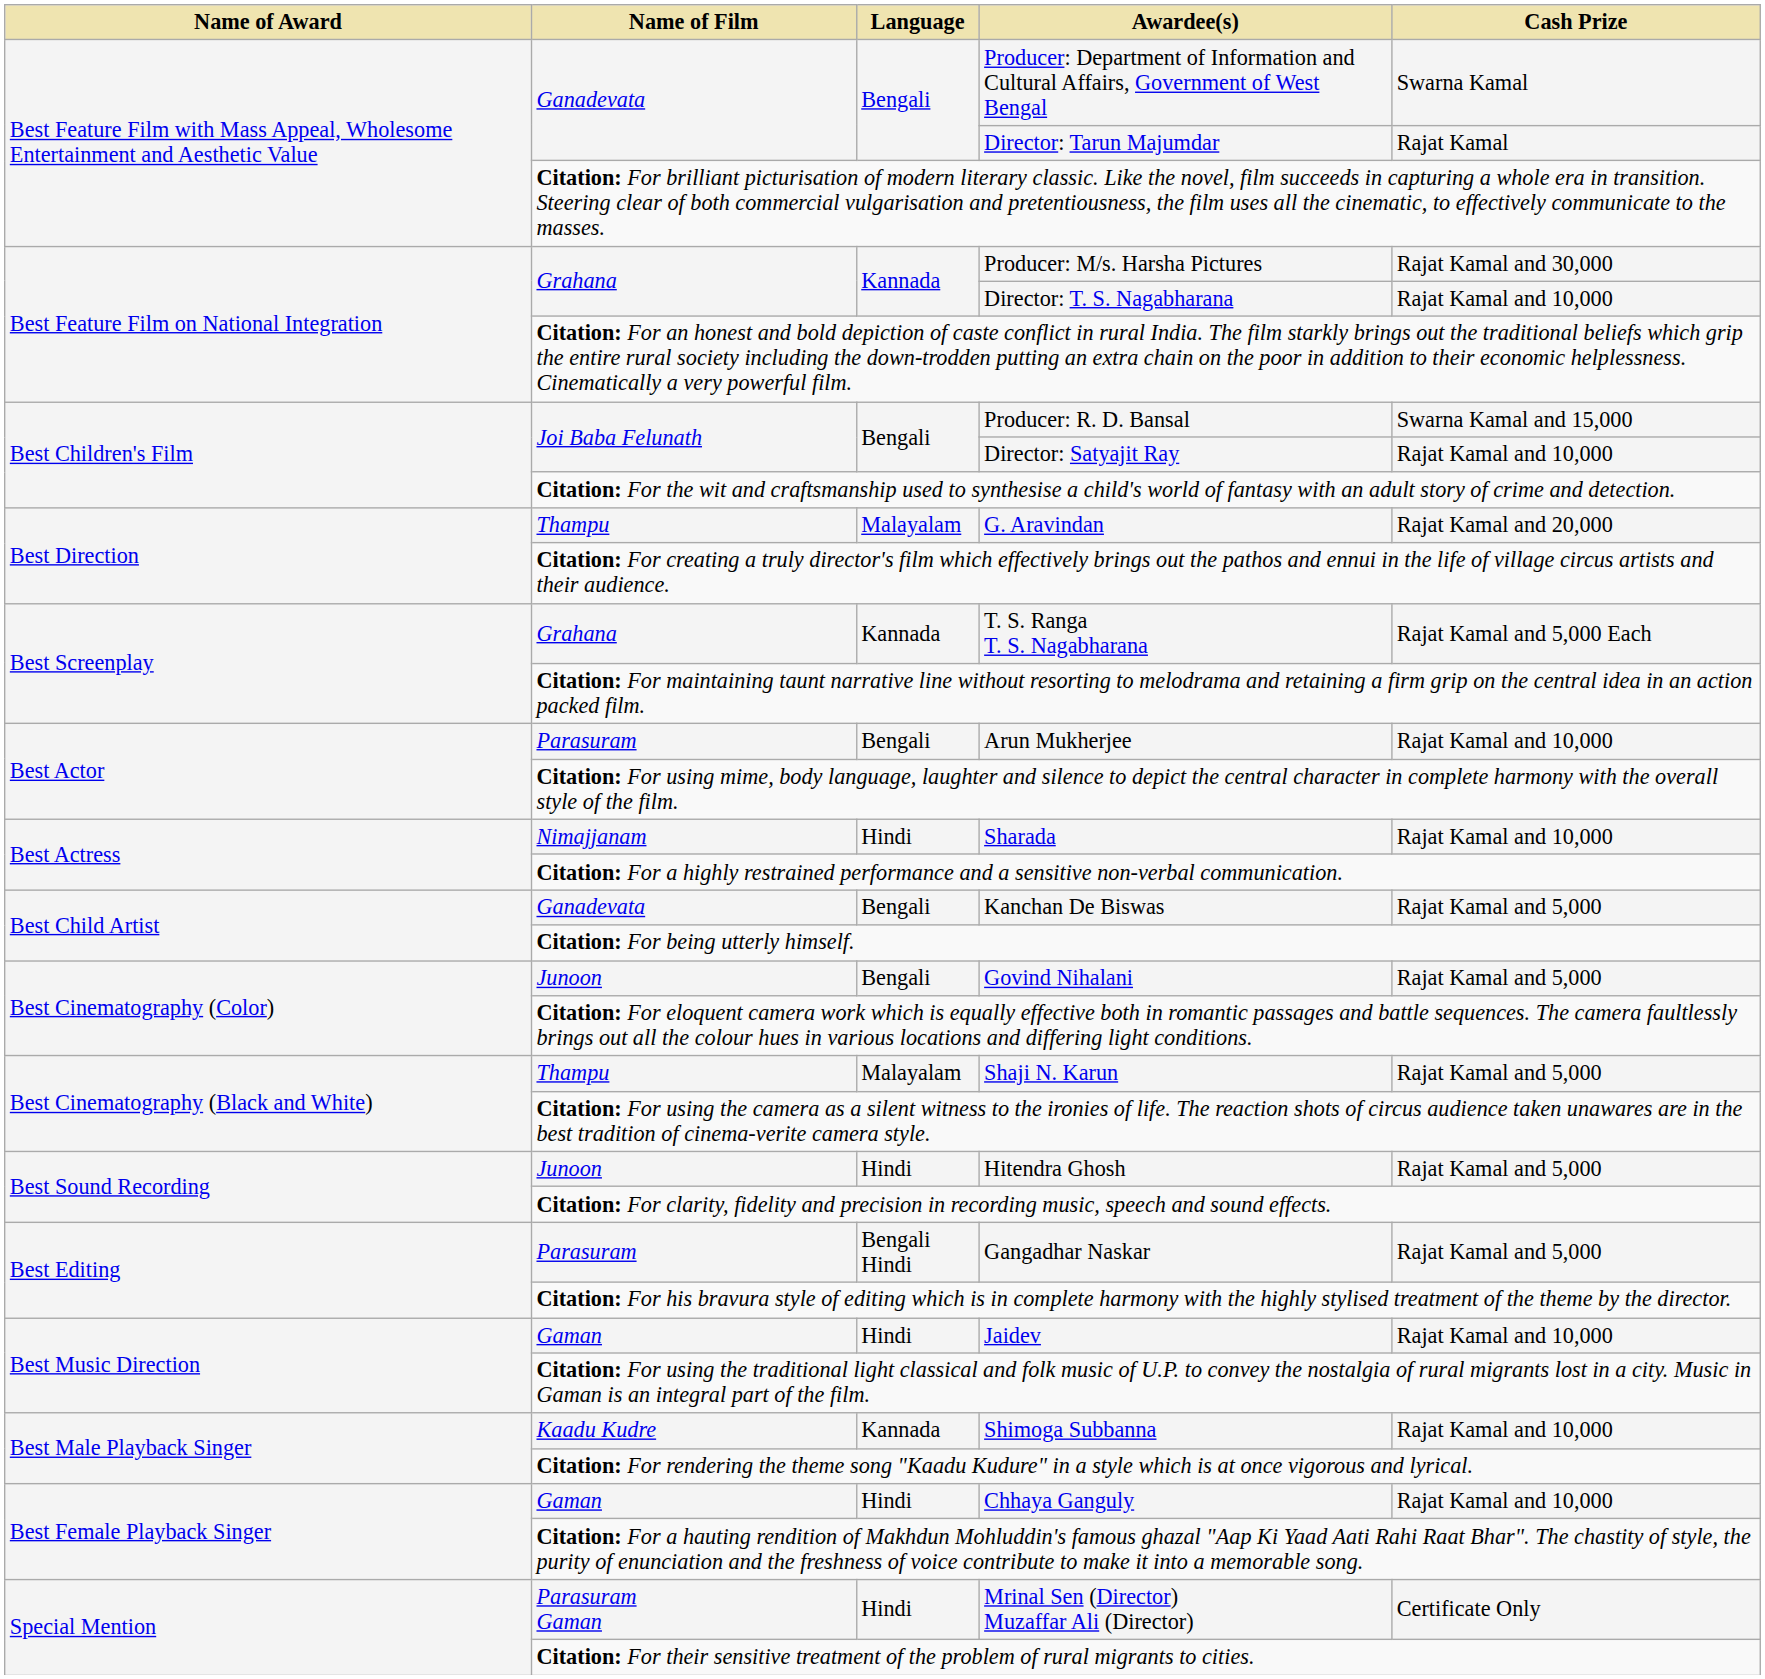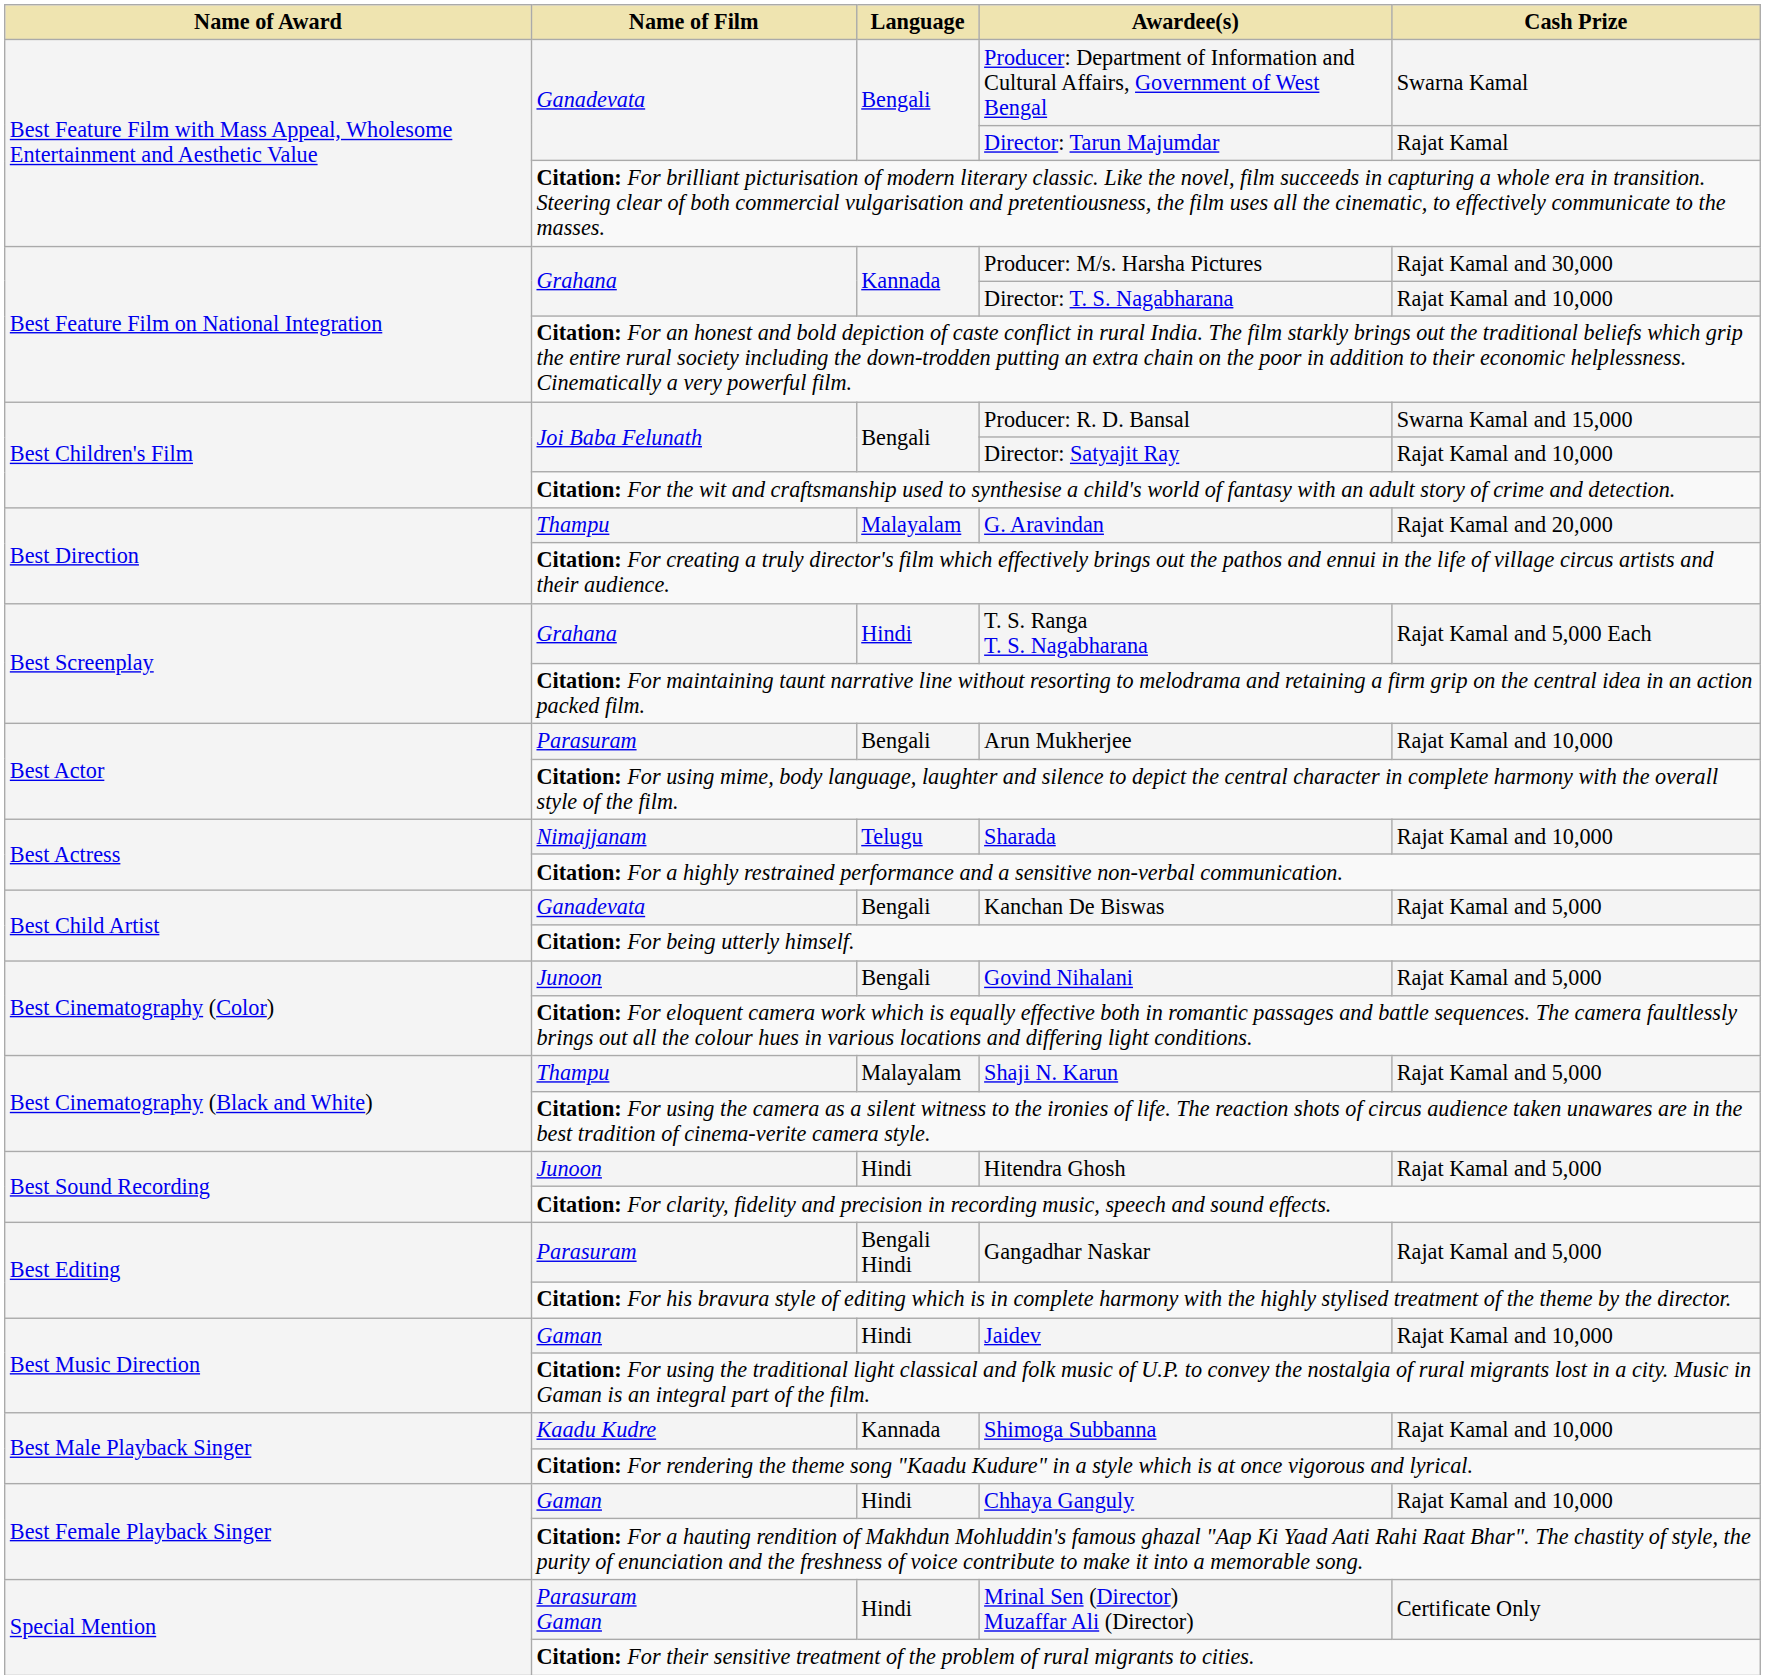 <table class="wikitable" style="width:100%;">
 <tr>
 <th style="background-color:#EFE4B0;width:30%;">Name of Award</th>
 <th style="background-color:#EFE4B0;width:18.5%;">Name of Film</th>
 <th style="background-color:#EFE4B0;width:7%;">Language</th>
 <th style="background-color:#EFE4B0;width:23.5%;">Awardee(s)</th>
 <th style="background-color:#EFE4B0;width:21%;">Cash Prize</th>
 </tr>
 <tr style="background-color:#F4F4F4">
 <td rowspan="3"><a href='#'>Best Feature Film with Mass Appeal, Wholesome Entertainment and Aesthetic Value</a></td>
 <td rowspan="2"><em><a href='#'>Ganadevata</a></em></td>
 <td rowspan="2"><a href='#'>Bengali</a></td>
 <td><a href='#'>Producer</a>: Department of Information and Cultural Affairs, <a href='#'>Government of West Bengal</a></td>
 <td>Swarna Kamal</td>
 </tr>
 <tr style="background-color:#F4F4F4">
 <td><a href='#'>Director</a>: <a href='#'>Tarun Majumdar</a></td>
 <td>Rajat Kamal</td>
 </tr>
 <tr style="background-color:#F9F9F9">
 <td colspan="4"><strong>Citation:</strong> <em>For brilliant picturisation of modern literary classic. Like the novel, film succeeds in capturing a whole era in transition. Steering clear of both commercial vulgarisation and pretentiousness, the film uses all the cinematic, to effectively communicate to the masses.</em></td>
 </tr>
 <tr style="background-color:#F4F4F4">
 <td rowspan="3"><a href='#'>Best Feature Film on National Integration</a></td>
 <td rowspan="2"><em><a href='#'>Grahana</a></em></td>
 <td rowspan="2"><a href='#'>Kannada</a></td>
 <td>Producer: M/s. Harsha Pictures</td>
 <td>Rajat Kamal and 30,000</td>
 </tr>
 <tr style="background-color:#F4F4F4">
 <td>Director: <a href='#'>T. S. Nagabharana</a></td>
 <td>Rajat Kamal and 10,000</td>
 </tr>
 <tr style="background-color:#F9F9F9">
 <td colspan="4"><strong>Citation:</strong> <em>For an honest and bold depiction of caste conflict in rural India. The film starkly brings out the traditional beliefs which grip the entire rural society including the down-trodden putting an extra chain on the poor in addition to their economic helplessness. Cinematically a very powerful film.</em></td>
 </tr>
 <tr style="background-color:#F4F4F4">
 <td rowspan="3"><a href='#'>Best Children's Film</a></td>
 <td rowspan="2"><em><a href='#'>Joi Baba Felunath</a></em></td>
 <td rowspan="2">Bengali</td>
 <td>Producer: R. D. Bansal</td>
 <td>Swarna Kamal and 15,000</td>
 </tr>
 <tr style="background-color:#F4F4F4">
 <td>Director: <a href='#'>Satyajit Ray</a></td>
 <td>Rajat Kamal and 10,000</td>
 </tr>
 <tr style="background-color:#F9F9F9">
 <td colspan="4"><strong>Citation:</strong> <em>For the wit and craftsmanship used to synthesise a child's world of fantasy with an adult story of crime and detection.</em></td>
 </tr>
 <tr style="background-color:#F4F4F4">
 <td rowspan="2"><a href='#'>Best Direction</a></td>
 <td><em><a href='#'>Thampu</a></em></td>
 <td><a href='#'>Malayalam</a></td>
 <td><a href='#'>G. Aravindan</a></td>
 <td>Rajat Kamal and 20,000</td>
 </tr>
 <tr style="background-color:#F9F9F9">
 <td colspan="4"><strong>Citation:</strong> <em>For creating a truly director's film which effectively brings out the pathos and ennui in the life of village circus artists and their audience.</em></td>
 </tr>
 <tr style="background-color:#F4F4F4">
 <td rowspan="2"><a href='#'>Best Screenplay</a></td>
 <td><em><a href='#'>Grahana</a></em></td>
-<td>Kannada</td>
+<td><a href='#'>Hindi</a></td>
 <td>T. S. Ranga<br><a href='#'>T. S. Nagabharana</a></td>
 <td>Rajat Kamal and 5,000 Each</td>
 </tr>
 <tr style="background-color:#F9F9F9">
 <td colspan="4"><strong>Citation:</strong> <em>For maintaining taunt narrative line without resorting to melodrama and retaining a firm grip on the central idea in an action packed film.</em></td>
 </tr>
 <tr style="background-color:#F4F4F4">
 <td rowspan="2"><a href='#'>Best Actor</a></td>
 <td><em><a href='#'>Parasuram</a></em></td>
 <td>Bengali</td>
 <td>Arun Mukherjee</td>
 <td>Rajat Kamal and 10,000</td>
 </tr>
 <tr style="background-color:#F9F9F9">
 <td colspan="4"><strong>Citation:</strong> <em>For using mime, body language, laughter and silence to depict the central character in complete harmony with the overall style of the film.</em></td>
 </tr>
 <tr style="background-color:#F4F4F4">
 <td rowspan="2"><a href='#'>Best Actress</a></td>
 <td><em><a href='#'>Nimajjanam</a></em></td>
-<td>Hindi</td>
+<td><a href='#'>Telugu</a></td>
 <td><a href='#'>Sharada</a></td>
 <td>Rajat Kamal and 10,000</td>
 </tr>
 <tr style="background-color:#F9F9F9">
 <td colspan="4"><strong>Citation:</strong> <em>For a highly restrained performance and a sensitive non-verbal communication.</em></td>
 </tr>
 <tr style="background-color:#F4F4F4">
 <td rowspan="2"><a href='#'>Best Child Artist</a></td>
 <td><em><a href='#'>Ganadevata</a></em></td>
 <td>Bengali</td>
 <td>Kanchan De Biswas</td>
 <td>Rajat Kamal and 5,000</td>
 </tr>
 <tr style="background-color:#F9F9F9">
 <td colspan="4"><strong>Citation:</strong> <em>For being utterly himself.</em></td>
 </tr>
 <tr style="background-color:#F4F4F4">
 <td rowspan="2"><a href='#'>Best Cinematography</a> (<a href='#'>Color</a>)</td>
 <td><em><a href='#'>Junoon</a></em></td>
 <td>Bengali</td>
 <td><a href='#'>Govind Nihalani</a></td>
 <td>Rajat Kamal and 5,000</td>
 </tr>
 <tr style="background-color:#F9F9F9">
 <td colspan="4"><strong>Citation:</strong> <em>For eloquent camera work which is equally effective both in romantic passages and battle sequences. The camera faultlessly brings out all the colour hues in various locations and differing light conditions.</em></td>
 </tr>
 <tr style="background-color:#F4F4F4">
 <td rowspan="2"><a href='#'>Best Cinematography</a> (<a href='#'>Black and White</a>)</td>
 <td><em><a href='#'>Thampu</a></em></td>
 <td>Malayalam</td>
 <td><a href='#'>Shaji N. Karun</a></td>
 <td>Rajat Kamal and 5,000</td>
 </tr>
 <tr style="background-color:#F9F9F9">
 <td colspan="4"><strong>Citation:</strong> <em>For using the camera as a silent witness to the ironies of life. The reaction shots of circus audience taken unawares are in the best tradition of cinema-verite camera style.</em></td>
 </tr>
 <tr style="background-color:#F4F4F4">
 <td rowspan="2"><a href='#'>Best Sound Recording</a></td>
 <td><em><a href='#'>Junoon</a></em></td>
 <td>Hindi</td>
 <td>Hitendra Ghosh</td>
 <td>Rajat Kamal and 5,000</td>
 </tr>
 <tr style="background-color:#F9F9F9">
 <td colspan="4"><strong>Citation:</strong> <em>For clarity, fidelity and precision in recording music, speech and sound effects.</em></td>
 </tr>
 <tr style="background-color:#F4F4F4">
 <td rowspan="2"><a href='#'>Best Editing</a></td>
 <td><em><a href='#'>Parasuram</a></em></td>
 <td>Bengali<br>Hindi</td>
 <td>Gangadhar Naskar</td>
 <td>Rajat Kamal and 5,000</td>
 </tr>
 <tr style="background-color:#F9F9F9">
 <td colspan="4"><strong>Citation:</strong> <em>For his bravura style of editing which is in complete harmony with the highly stylised treatment of the theme by the director.</em></td>
 </tr>
 <tr style="background-color:#F4F4F4">
 <td rowspan="2"><a href='#'>Best Music Direction</a></td>
 <td><em><a href='#'>Gaman</a></em></td>
 <td>Hindi</td>
 <td><a href='#'>Jaidev</a></td>
 <td>Rajat Kamal and 10,000</td>
 </tr>
 <tr style="background-color:#F9F9F9">
 <td colspan="4"><strong>Citation:</strong> <em>For using the traditional light classical and folk music of U.P. to convey the nostalgia of rural migrants lost in a city. Music in Gaman is an integral part of the film.</em></td>
 </tr>
 <tr style="background-color:#F4F4F4">
 <td rowspan="2"><a href='#'>Best Male Playback Singer</a></td>
 <td><em><a href='#'>Kaadu Kudre</a></em><br></td>
 <td>Kannada</td>
 <td><a href='#'>Shimoga Subbanna</a></td>
 <td>Rajat Kamal and 10,000</td>
 </tr>
 <tr style="background-color:#F9F9F9">
 <td colspan="4"><strong>Citation:</strong> <em>For rendering the theme song "Kaadu Kudure" in a style which is at once vigorous and lyrical.</em></td>
 </tr>
 <tr style="background-color:#F4F4F4">
 <td rowspan="2"><a href='#'>Best Female Playback Singer</a></td>
 <td><em><a href='#'>Gaman</a></em><br></td>
 <td>Hindi</td>
 <td><a href='#'>Chhaya Ganguly</a></td>
 <td>Rajat Kamal and 10,000</td>
 </tr>
 <tr style="background-color:#F9F9F9">
 <td colspan="4"><strong>Citation:</strong> <em>For a hauting rendition of Makhdun Mohluddin's famous ghazal "Aap Ki Yaad Aati Rahi Raat Bhar". The chastity of style, the purity of enunciation and the freshness of voice contribute to make it into a memorable song.</em></td>
 </tr>
 <tr style="background-color:#F4F4F4">
 <td rowspan="2"><a href='#'>Special Mention</a></td>
 <td><em><a href='#'>Parasuram</a></em><br><em><a href='#'>Gaman</a></em></td>
 <td>Hindi</td>
 <td><a href='#'>Mrinal Sen</a> (<a href='#'>Director</a>)<br><a href='#'>Muzaffar Ali</a> (Director)</td>
 <td>Certificate Only</td>
 </tr>
 <tr style="background-color:#F9F9F9">
 <td colspan="4"><strong>Citation:</strong> <em>For their sensitive treatment of the problem of rural migrants to cities.</em></td>
 </tr>
 </table>
